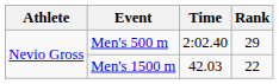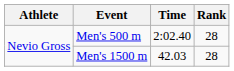 <table class="wikitable" style="font-size:90%">
 <tr>
 <th>Athlete</th>
 <th>Event</th>
 <th>Time</th>
 <th>Rank</th>
 </tr>
 <tr align="center">
 <td align="left" rowspan=2><a href='#'>Nevio Gross</a></td>
 <td align=left><a href='#'>Men's 500 m</a></td>
 <td>2:02.40</td>
-<td>29</td>
+<td>28</td>
 </tr>
 <tr align=center>
 <td align=left><a href='#'>Men's 1500 m</a></td>
 <td>42.03</td>
-<td>22</td>
+<td>28</td>
 </tr>
 </table>
